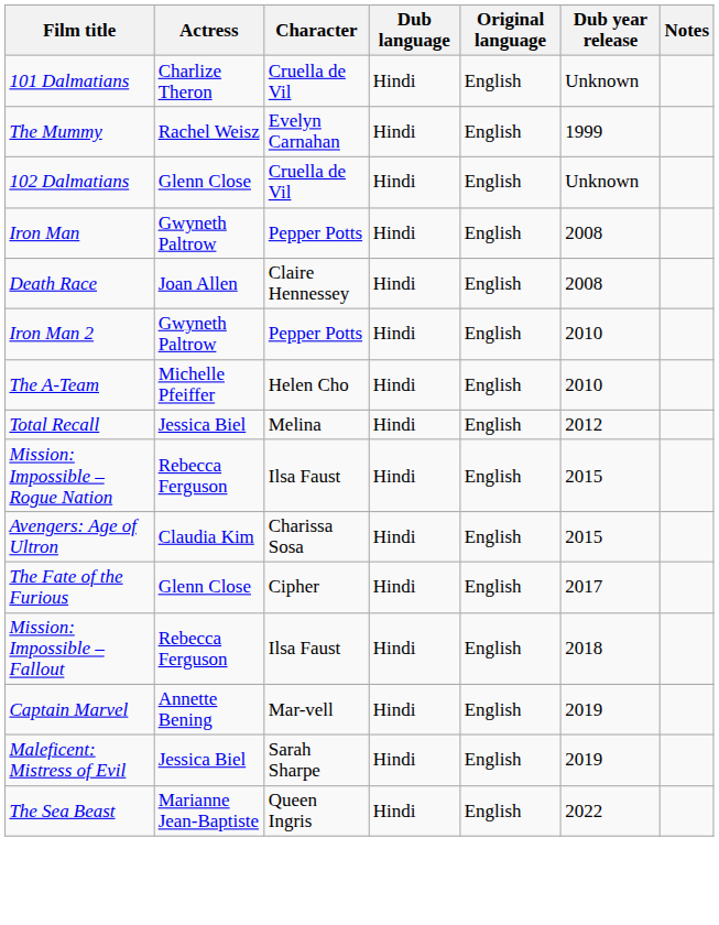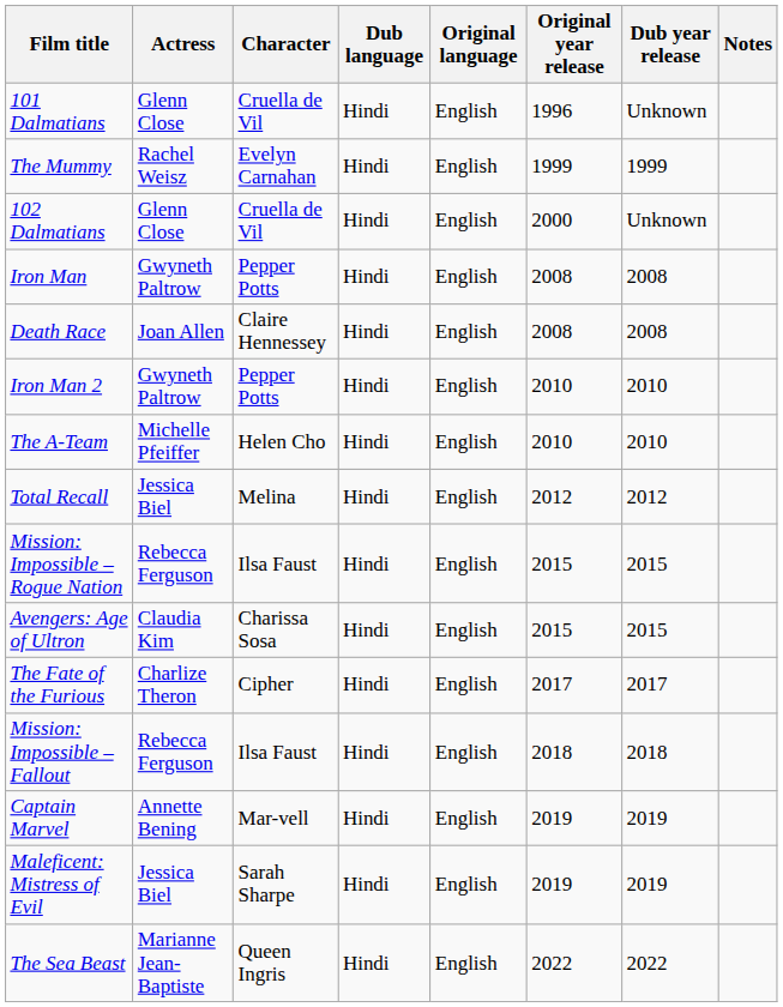 <table class="wikitable sortable">
 <tr>
 <th>Film title</th>
 <th>Actress</th>
 <th>Character</th>
 <th>Dub language</th>
 <th>Original language</th>
+<th>Original year release</th>
 <th>Dub year release</th>
 <th>Notes</th>
 </tr>
 <tr>
 <td><a href='#'><em>101 Dalmatians</em></a></td>
-<td><a href='#'>Charlize Theron</a></td>
+<td><a href='#'>Glenn Close</a></td>
 <td><a href='#'>Cruella de Vil</a></td>
 <td>Hindi</td>
 <td>English</td>
+<td>1996</td>
 <td>Unknown</td>
 <td></td>
 </tr>
 <tr>
 <td><a href='#'><em>The Mummy</em></a></td>
 <td><a href='#'>Rachel Weisz</a></td>
 <td><a href='#'>Evelyn Carnahan</a></td>
 <td>Hindi</td>
 <td>English</td>
 <td>1999</td>
+<td>1999</td>
 <td></td>
 </tr>
 <tr>
 <td><em><a href='#'>102 Dalmatians</a></em></td>
 <td><a href='#'>Glenn Close</a></td>
 <td><a href='#'>Cruella de Vil</a></td>
 <td>Hindi</td>
 <td>English</td>
+<td>2000</td>
 <td>Unknown</td>
 <td></td>
 </tr>
 <tr>
 <td><a href='#'><em>Iron Man</em></a></td>
 <td><a href='#'>Gwyneth Paltrow</a></td>
 <td><a href='#'>Pepper Potts</a></td>
 <td>Hindi</td>
 <td>English</td>
 <td>2008</td>
+<td>2008</td>
 <td></td>
 </tr>
 <tr>
 <td><a href='#'><em>Death Race</em></a></td>
 <td><a href='#'>Joan Allen</a></td>
 <td>Claire Hennessey</td>
 <td>Hindi</td>
 <td>English</td>
+<td>2008</td>
 <td>2008</td>
 <td></td>
 </tr>
 <tr>
 <td><em><a href='#'>Iron Man 2</a></em></td>
 <td><a href='#'>Gwyneth Paltrow</a></td>
 <td><a href='#'>Pepper Potts</a></td>
 <td>Hindi</td>
 <td>English</td>
 <td>2010</td>
+<td>2010</td>
 <td></td>
 </tr>
 <tr>
 <td><a href='#'><em>The A-Team</em></a></td>
 <td><a href='#'>Michelle Pfeiffer</a></td>
 <td>Helen Cho</td>
 <td>Hindi</td>
 <td>English</td>
+<td>2010</td>
 <td>2010</td>
 <td></td>
 </tr>
 <tr>
 <td><a href='#'><em>Total Recall</em></a></td>
 <td><a href='#'>Jessica Biel</a></td>
 <td>Melina</td>
 <td>Hindi</td>
 <td>English</td>
 <td>2012</td>
+<td>2012</td>
 <td></td>
 </tr>
 <tr>
 <td><em><a href='#'>Mission: Impossible – Rogue Nation</a></em></td>
 <td><a href='#'>Rebecca Ferguson</a></td>
 <td>Ilsa Faust</td>
 <td>Hindi</td>
 <td>English</td>
+<td>2015</td>
 <td>2015</td>
 <td></td>
 </tr>
 <tr>
 <td><em><a href='#'>Avengers: Age of Ultron</a></em></td>
 <td><a href='#'>Claudia Kim</a></td>
 <td>Charissa Sosa</td>
 <td>Hindi</td>
 <td>English</td>
 <td>2015</td>
+<td>2015</td>
 <td></td>
 </tr>
 <tr>
 <td><em><a href='#'>The Fate of the Furious</a></em></td>
-<td><a href='#'>Glenn Close</a></td>
+<td><a href='#'>Charlize Theron</a></td>
 <td>Cipher</td>
 <td>Hindi</td>
 <td>English</td>
+<td>2017</td>
 <td>2017</td>
 <td></td>
 </tr>
 <tr>
 <td><em><a href='#'>Mission: Impossible – Fallout</a></em></td>
 <td><a href='#'>Rebecca Ferguson</a></td>
 <td>Ilsa Faust</td>
 <td>Hindi</td>
 <td>English</td>
 <td>2018</td>
+<td>2018</td>
 <td></td>
 </tr>
 <tr>
 <td><a href='#'><em>Captain Marvel</em></a></td>
 <td><a href='#'>Annette Bening</a></td>
 <td>Mar-vell</td>
 <td>Hindi</td>
 <td>English</td>
+<td>2019</td>
 <td>2019</td>
 <td></td>
 </tr>
 <tr>
 <td><em><a href='#'>Maleficent: Mistress of Evil</a></em></td>
 <td><a href='#'>Jessica Biel</a></td>
 <td>Sarah Sharpe</td>
 <td>Hindi</td>
 <td>English</td>
 <td>2019</td>
+<td>2019</td>
 <td></td>
 </tr>
 <tr>
 <td><em><a href='#'>The Sea Beast</a></em></td>
 <td><a href='#'>Marianne Jean-Baptiste</a></td>
 <td>Queen Ingris</td>
 <td>Hindi</td>
 <td>English</td>
 <td>2022</td>
+<td>2022</td>
 <td></td>
 </tr>
 </table>
